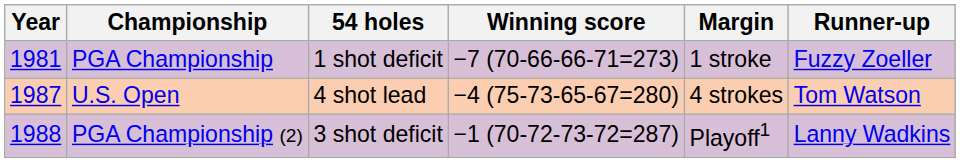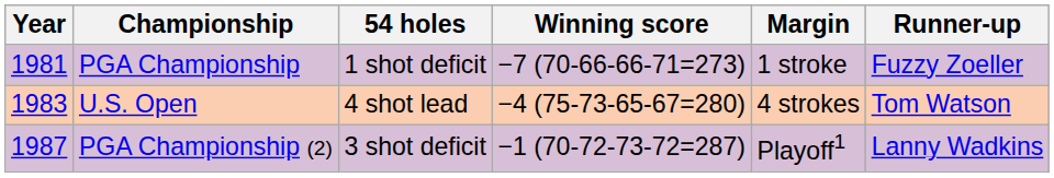 <table class="wikitable">
 <tr>
 <th>Year</th>
 <th>Championship</th>
 <th>54 holes</th>
 <th>Winning score</th>
 <th>Margin</th>
 <th>Runner-up</th>
 </tr>
 <tr style="background:#D8BFD8;">
 <td><a href='#'>1981</a></td>
 <td><a href='#'>PGA Championship</a></td>
 <td>1 shot deficit</td>
 <td>−7 (70-66-66-71=273)</td>
 <td>1 stroke</td>
 <td> <a href='#'>Fuzzy Zoeller</a></td>
 </tr>
 <tr style="background:#FBCEB1;">
-<td><a href='#'>1987</a></td>
+<td><a href='#'>1983</a></td>
 <td><a href='#'>U.S. Open</a></td>
 <td>4 shot lead</td>
 <td>−4 (75-73-65-67=280)</td>
 <td>4 strokes</td>
 <td> <a href='#'>Tom Watson</a></td>
 </tr>
 <tr style="background:#D8BFD8;">
-<td><a href='#'>1988</a></td>
+<td><a href='#'>1987</a></td>
 <td><a href='#'>PGA Championship</a> <small>(2)</small></td>
 <td>3 shot deficit</td>
 <td>−1 (70-72-73-72=287)</td>
 <td>Playoff<sup>1</sup></td>
 <td> <a href='#'>Lanny Wadkins</a></td>
 </tr>
 </table>
